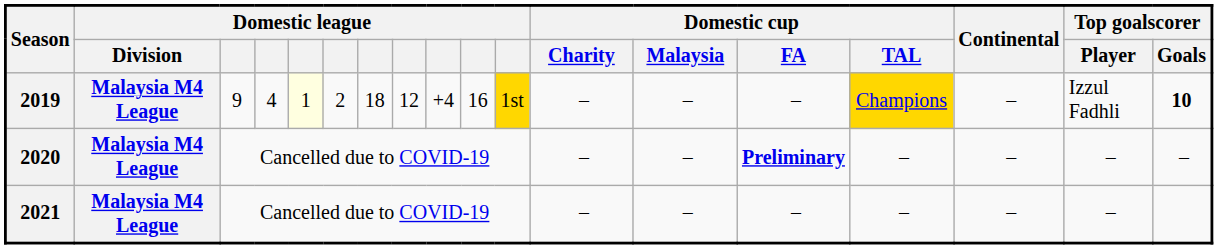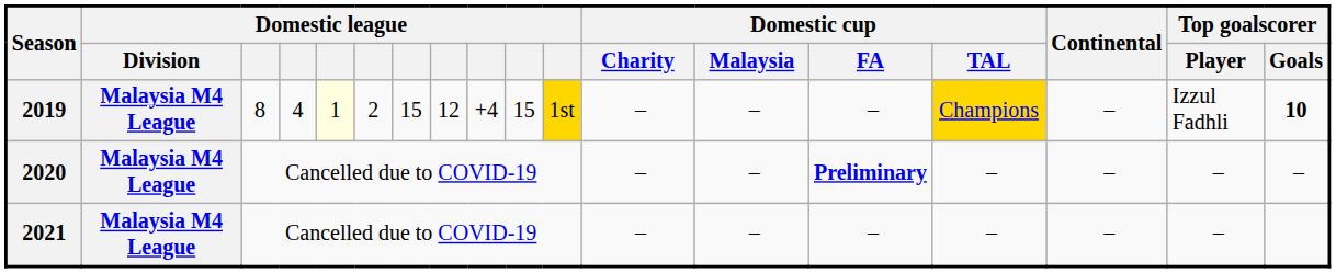 <table class="wikitable" style="border:2px solid black; font-size:90%; text-align:center;">
 <tr>
 <th rowspan="2" style="text-align:center;">Season</th>
 <th colspan="10" style="text-align:center;">Domestic league</th>
 <th colspan="4" style="text-align:center;">Domestic cup</th>
 <th rowspan="2" style="text-align:center;">Continental</th>
 <th colspan="2" style="text-align:center;">Top goalscorer</th>
 </tr>
 <tr>
 <th>Division</th>
 <th style="width:18px;"></th>
 <th style="width:18px;"></th>
 <th style="width:18px;"></th>
 <th style="width:18px;"></th>
 <th style="width:18px;"></th>
 <th style="width:18px;"></th>
 <th style="width:18px;"></th>
 <th style="width:18px;"></th>
 <th style="width:18px;"></th>
 <th style="width:68px;"><a href='#'>Charity</a></th>
 <th style="width:68px;"><a href='#'>Malaysia</a></th>
 <th style="width:68px;"><a href='#'>FA</a></th>
 <th style="width:68px;"><a href='#'>TAL</a></th>
 <th scope="col">Player</th>
 <th scope="col" data-sort-value="number">Goals</th>
 </tr>
 <tr>
 <th>2019</th>
 <th><a href='#'>Malaysia M4 League</a></th>
-<td>9</td>
+<td>8</td>
 <td>4</td>
 <td style="background: lightyellow;">1</td>
 <td>2</td>
-<td>18</td>
+<td>15</td>
 <td>12</td>
 <td>+4</td>
-<td>16</td>
+<td>15</td>
 <td style="background:gold;">1st</td>
 <td> –</td>
 <td> –</td>
 <td> –</td>
 <td style="background:gold;"><a href='#'>Champions</a></td>
 <td> –</td>
 <td align=left> Izzul Fadhli</td>
 <td><strong>10</strong></td>
 </tr>
 <tr>
 <th>2020</th>
 <th><a href='#'>Malaysia M4 League</a></th>
 <td colspan=9>Cancelled due to <a href='#'>COVID-19</a></td>
 <td> –</td>
 <td> –</td>
 <td><strong><a href='#'>Preliminary</a></strong></td>
 <td> –</td>
 <td> –</td>
 <td> –</td>
 <td> –</td>
 </tr>
 <tr>
 <th>2021</th>
 <th><a href='#'>Malaysia M4 League</a></th>
 <td colspan=9>Cancelled due to <a href='#'>COVID-19</a></td>
 <td> –</td>
 <td> –</td>
 <td> –</td>
 <td> –</td>
 <td> –</td>
 <td> –</td>
 <td></td>
 </tr>
 </table>
